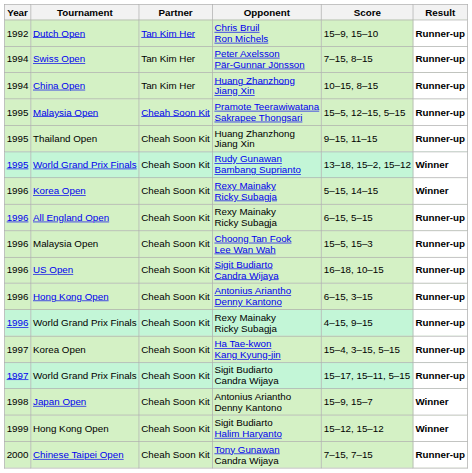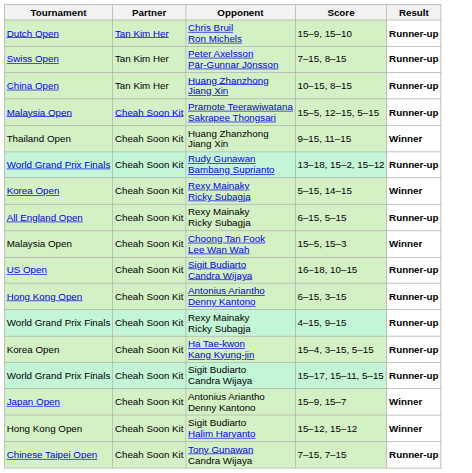 <table class="sortable wikitable" style="font-size: 90%;">
 <tr>
-<th>Year</th>
 <th>Tournament</th>
 <th>Partner</th>
 <th>Opponent</th>
 <th>Score</th>
 <th>Result</th>
 </tr>
 <tr style="background:#D4F1C5">
-<td align="center">1992</td>
 <td align="left"><a href='#'>Dutch Open</a></td>
 <td align="left"> <a href='#'>Tan Kim Her</a></td>
 <td align="left"> <a href='#'>Chris Bruil</a> <br>  <a href='#'>Ron Michels</a></td>
 <td align="left">15–9, 15–10</td>
 <td style="text-align:left; background:white"> <strong>Runner-up</strong></td>
 </tr>
 <tr style="background:#D4F1C5">
-<td align="center">1994</td>
 <td align="left"><a href='#'>Swiss Open</a></td>
 <td align="left"> Tan Kim Her</td>
 <td align="left"> <a href='#'>Peter Axelsson</a> <br>  <a href='#'>Pär-Gunnar Jönsson</a></td>
 <td align="left">7–15, 8–15</td>
 <td style="text-align:left; background:white"> <strong>Runner-up</strong></td>
 </tr>
 <tr style="background:#D4F1C5">
-<td align="center">1994</td>
 <td align="left"><a href='#'>China Open</a></td>
 <td align="left"> Tan Kim Her</td>
 <td align="left"> <a href='#'>Huang Zhanzhong</a> <br>  <a href='#'>Jiang Xin</a></td>
 <td align="left">10–15, 8–15</td>
 <td style="text-align:left; background:white"> <strong>Runner-up</strong></td>
 </tr>
 <tr style="background:#D4F1C5">
-<td align="center">1995</td>
 <td align="left"><a href='#'>Malaysia Open</a></td>
 <td align="left"> <a href='#'>Cheah Soon Kit</a></td>
 <td align="left"> <a href='#'>Pramote Teerawiwatana</a> <br>  <a href='#'>Sakrapee Thongsari</a></td>
 <td align="left">15–5, 12–15, 5–15</td>
 <td style="text-align:left; background:white"> <strong>Runner-up</strong></td>
 </tr>
 <tr style="background:#D4F1C5">
-<td align="center">1995</td>
 <td align="left">Thailand Open</td>
 <td align="left"> Cheah Soon Kit</td>
 <td align="left"> Huang Zhanzhong <br>  Jiang Xin</td>
 <td align="left">9–15, 11–15</td>
-<td style="text-align:left; background:white"> <strong>Runner-up</strong></td>
+<td style="text-align:left; background:white"> <strong>Winner</strong></td>
 </tr>
 <tr style="background:#C3F6D7">
-<td align="center"><a href='#'>1995</a></td>
 <td align="left"><a href='#'>World Grand Prix Finals</a></td>
 <td align="left"> Cheah Soon Kit</td>
 <td align="left"> <a href='#'>Rudy Gunawan</a> <br>  <a href='#'>Bambang Suprianto</a></td>
 <td align="left">13–18, 15–2, 15–12</td>
-<td style="text-align:left; background:white"> <strong>Winner</strong></td>
+<td style="text-align:left; background:white"> <strong>Runner-up</strong></td>
 </tr>
 <tr style="background:#D4F1C5">
-<td align="center">1996</td>
 <td align="left"><a href='#'>Korea Open</a></td>
 <td align="left"> Cheah Soon Kit</td>
 <td align="left"> <a href='#'>Rexy Mainaky</a> <br>  <a href='#'>Ricky Subagja</a></td>
 <td align="left">5–15, 14–15</td>
 <td style="text-align:left; background:white"> <strong>Winner</strong></td>
 </tr>
 <tr style="background:#D4F1C5">
-<td align="center"><a href='#'>1996</a></td>
 <td align="left"><a href='#'>All England Open</a></td>
 <td align="left"> Cheah Soon Kit</td>
 <td align="left"> Rexy Mainaky <br>  Ricky Subagja</td>
 <td align="left">6–15, 5–15</td>
 <td style="text-align:left; background:white"> <strong>Runner-up</strong></td>
 </tr>
 <tr style="background:#D4F1C5">
-<td align="center">1996</td>
 <td align="left">Malaysia Open</td>
 <td align="left"> Cheah Soon Kit</td>
 <td align="left"> <a href='#'>Choong Tan Fook</a> <br>  <a href='#'>Lee Wan Wah</a></td>
 <td align="left">15–5, 15–3</td>
-<td style="text-align:left; background:white"> <strong>Runner-up</strong></td>
+<td style="text-align:left; background:white"> <strong>Winner</strong></td>
 </tr>
 <tr style="background:#D4F1C5">
-<td align="center">1996</td>
 <td align="left"><a href='#'>US Open</a></td>
 <td align="left"> Cheah Soon Kit</td>
 <td align="left"> <a href='#'>Sigit Budiarto</a> <br>  <a href='#'>Candra Wijaya</a></td>
 <td align="left">16–18, 10–15</td>
 <td style="text-align:left; background:white"> <strong>Runner-up</strong></td>
 </tr>
 <tr style="background:#D4F1C5">
-<td align="center">1996</td>
 <td align="left"><a href='#'>Hong Kong Open</a></td>
 <td align="left"> Cheah Soon Kit</td>
 <td align="left"> <a href='#'>Antonius Ariantho</a> <br>  <a href='#'>Denny Kantono</a></td>
 <td align="left">6–15, 3–15</td>
 <td style="text-align:left; background:white"> <strong>Runner-up</strong></td>
 </tr>
 <tr style="background:#C3F6D7">
-<td align="center"><a href='#'>1996</a></td>
 <td align="left">World Grand Prix Finals</td>
 <td align="left"> Cheah Soon Kit</td>
 <td align="left"> Rexy Mainaky <br>  Ricky Subagja</td>
 <td align="left">4–15, 9–15</td>
 <td style="text-align:left; background:white"> <strong>Runner-up</strong></td>
 </tr>
 <tr style="background:#D4F1C5">
-<td align="center">1997</td>
 <td align="left">Korea Open</td>
 <td align="left"> Cheah Soon Kit</td>
 <td align="left"> <a href='#'>Ha Tae-kwon</a> <br>  <a href='#'>Kang Kyung-jin</a></td>
 <td align="left">15–4, 3–15, 5–15</td>
 <td style="text-align:left; background:white"> <strong>Runner-up</strong></td>
 </tr>
 <tr style="background:#C3F6D7">
-<td align="center"><a href='#'>1997</a></td>
 <td align="left">World Grand Prix Finals</td>
 <td align="left"> Cheah Soon Kit</td>
 <td align="left"> Sigit Budiarto <br>  Candra Wijaya</td>
 <td align="left">15–17, 15–11, 5–15</td>
 <td style="text-align:left; background:white"> <strong>Runner-up</strong></td>
 </tr>
 <tr style="background:#D4F1C5">
-<td align="center">1998</td>
 <td align="left"><a href='#'>Japan Open</a></td>
 <td align="left"> Cheah Soon Kit</td>
 <td align="left"> Antonius Ariantho <br>  Denny Kantono</td>
 <td align="left">15–9, 15–7</td>
 <td style="text-align:left; background:white"> <strong>Winner</strong></td>
 </tr>
 <tr style="background:#D4F1C5">
-<td align="center">1999</td>
 <td align="left">Hong Kong Open</td>
 <td align="left"> Cheah Soon Kit</td>
 <td align="left"> Sigit Budiarto <br>  <a href='#'>Halim Haryanto</a></td>
 <td align="left">15–12, 15–12</td>
 <td style="text-align:left; background:white"> <strong>Winner</strong></td>
 </tr>
 <tr style="background:#D4F1C5">
-<td align="center">2000</td>
 <td align="left"><a href='#'>Chinese Taipei Open</a></td>
 <td align="left"> Cheah Soon Kit</td>
 <td align="left"> <a href='#'>Tony Gunawan</a> <br>  Candra Wijaya</td>
 <td align="left">7–15, 7–15</td>
 <td style="text-align:left; background:white"> <strong>Runner-up</strong></td>
 </tr>
 </table>
